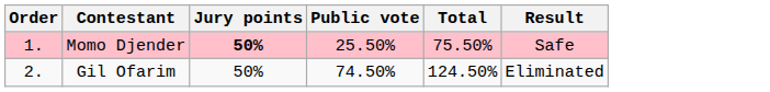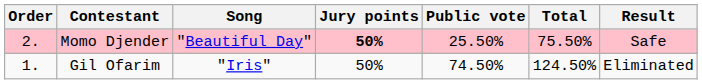 <table class="wikitable sortable" style="text-align: center; width: auto;">
 <tr class="hintergrundfarbe5">
 <th>Order</th>
 <th>Contestant</th>
+<th>Song</th>
 <th>Jury points</th>
 <th>Public vote</th>
 <th>Total</th>
 <th>Result</th>
 </tr>
 <tr bgcolor=pink>
-<td>1.</td>
+<td>2.</td>
 <td>Momo Djender</td>
+<td>"<a href='#'>Beautiful Day</a>"</td>
 <td><strong>50%</strong></td>
 <td>25.50%</td>
 <td>75.50%</td>
 <td>Safe</td>
 </tr>
 <tr>
-<td>2.</td>
+<td>1.</td>
 <td>Gil Ofarim</td>
+<td>"<a href='#'>Iris</a>"</td>
 <td>50%</td>
 <td>74.50%</td>
 <td>124.50%</td>
 <td>Eliminated</td>
 </tr>
 </table>
